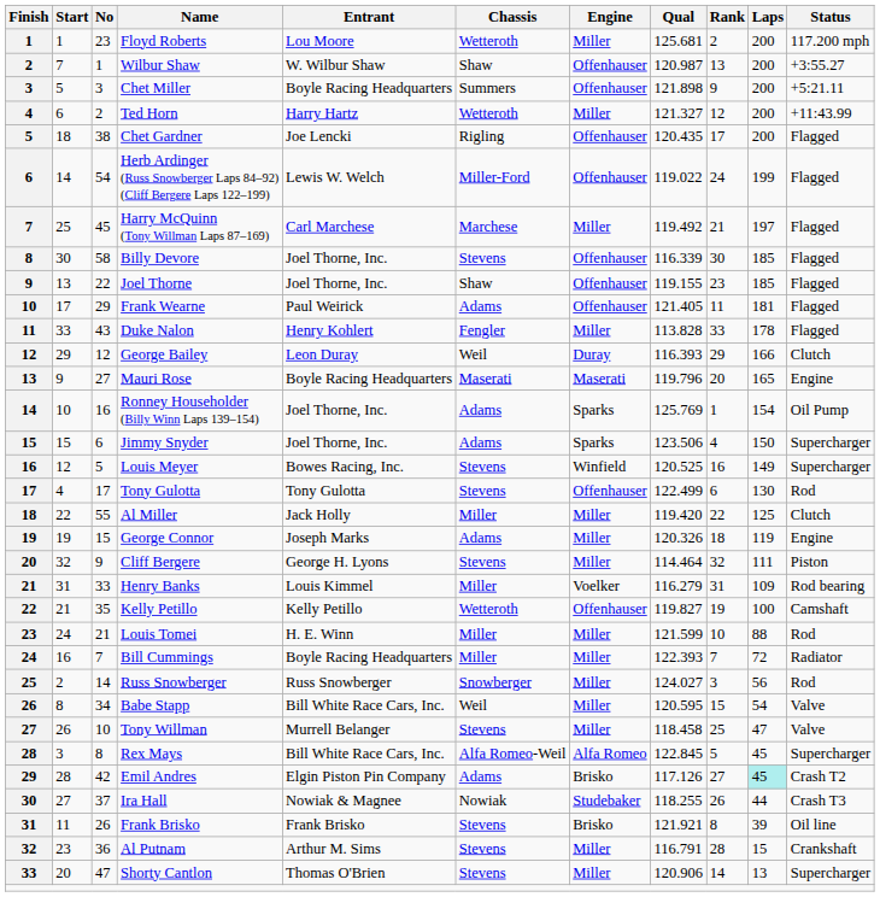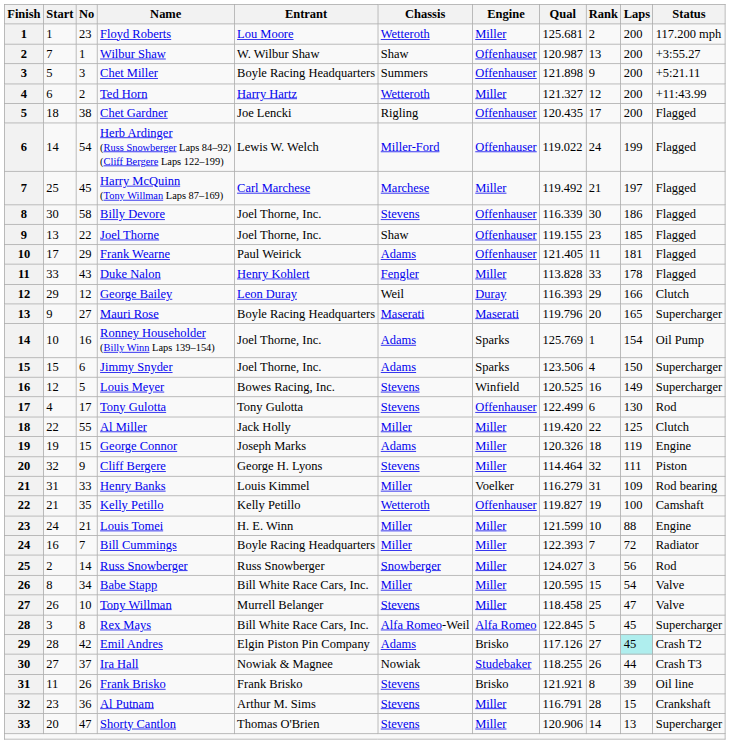 <table class="wikitable">
 <tr>
 <th>Finish</th>
 <th>Start</th>
 <th>No</th>
 <th>Name</th>
 <th>Entrant</th>
 <th>Chassis</th>
 <th>Engine</th>
 <th>Qual</th>
 <th>Rank</th>
 <th>Laps</th>
 <th>Status</th>
 </tr>
 <tr>
 <th>1</th>
 <td>1</td>
 <td>23</td>
 <td> <a href='#'>Floyd Roberts</a></td>
 <td><a href='#'>Lou Moore</a></td>
 <td><a href='#'>Wetteroth</a></td>
 <td><a href='#'>Miller</a></td>
 <td>125.681</td>
 <td>2</td>
 <td>200</td>
 <td>117.200 mph</td>
 </tr>
 <tr>
 <th>2</th>
 <td>7</td>
 <td>1</td>
 <td> <a href='#'>Wilbur Shaw</a> <strong></strong></td>
 <td>W. Wilbur Shaw</td>
 <td>Shaw</td>
 <td><a href='#'>Offenhauser</a></td>
 <td>120.987</td>
 <td>13</td>
 <td>200</td>
 <td>+3:55.27</td>
 </tr>
 <tr>
 <th>3</th>
 <td>5</td>
 <td>3</td>
 <td> <a href='#'>Chet Miller</a></td>
 <td>Boyle Racing Headquarters</td>
 <td>Summers</td>
 <td><a href='#'>Offenhauser</a></td>
 <td>121.898</td>
 <td>9</td>
 <td>200</td>
 <td>+5:21.11</td>
 </tr>
 <tr>
 <th>4</th>
 <td>6</td>
 <td>2</td>
 <td> <a href='#'>Ted Horn</a></td>
 <td><a href='#'>Harry Hartz</a></td>
 <td><a href='#'>Wetteroth</a></td>
 <td><a href='#'>Miller</a></td>
 <td>121.327</td>
 <td>12</td>
 <td>200</td>
 <td>+11:43.99</td>
 </tr>
 <tr>
 <th>5</th>
 <td>18</td>
 <td>38</td>
 <td> <a href='#'>Chet Gardner</a></td>
 <td>Joe Lencki</td>
 <td>Rigling</td>
 <td><a href='#'>Offenhauser</a></td>
 <td>120.435</td>
 <td>17</td>
 <td>200</td>
 <td>Flagged</td>
 </tr>
 <tr>
 <th>6</th>
 <td>14</td>
 <td>54</td>
 <td> <a href='#'>Herb Ardinger</a><br><small>(<a href='#'>Russ Snowberger</a> Laps 84–92)</small><br><small>(<a href='#'>Cliff Bergere</a> Laps 122–199)</small></td>
 <td>Lewis W. Welch</td>
 <td><a href='#'>Miller-Ford</a></td>
 <td><a href='#'>Offenhauser</a></td>
 <td>119.022</td>
 <td>24</td>
 <td>199</td>
 <td>Flagged</td>
 </tr>
 <tr>
 <th>7</th>
 <td>25</td>
 <td>45</td>
 <td> <a href='#'>Harry McQuinn</a><br><small>(<a href='#'>Tony Willman</a>	Laps 87–169)</small></td>
 <td><a href='#'>Carl Marchese</a></td>
 <td><a href='#'>Marchese</a></td>
 <td><a href='#'>Miller</a></td>
 <td>119.492</td>
 <td>21</td>
 <td>197</td>
 <td>Flagged</td>
 </tr>
 <tr>
 <th>8</th>
 <td>30</td>
 <td>58</td>
 <td> <a href='#'>Billy Devore</a></td>
 <td>Joel Thorne, Inc.</td>
 <td><a href='#'>Stevens</a></td>
 <td><a href='#'>Offenhauser</a></td>
 <td>116.339</td>
 <td>30</td>
-<td>185</td>
+<td>186</td>
 <td>Flagged</td>
 </tr>
 <tr>
 <th>9</th>
 <td>13</td>
 <td>22</td>
 <td> <a href='#'>Joel Thorne</a> <strong></strong></td>
 <td>Joel Thorne, Inc.</td>
 <td>Shaw</td>
 <td><a href='#'>Offenhauser</a></td>
 <td>119.155</td>
 <td>23</td>
 <td>185</td>
 <td>Flagged</td>
 </tr>
 <tr>
 <th>10</th>
 <td>17</td>
 <td>29</td>
 <td> <a href='#'>Frank Wearne</a></td>
 <td>Paul Weirick</td>
 <td><a href='#'>Adams</a></td>
 <td><a href='#'>Offenhauser</a></td>
 <td>121.405</td>
 <td>11</td>
 <td>181</td>
 <td>Flagged</td>
 </tr>
 <tr>
 <th>11</th>
 <td>33</td>
 <td>43</td>
 <td> <a href='#'>Duke Nalon</a> <strong></strong></td>
 <td><a href='#'>Henry Kohlert</a></td>
 <td><a href='#'>Fengler</a></td>
 <td><a href='#'>Miller</a></td>
 <td>113.828</td>
 <td>33</td>
 <td>178</td>
 <td>Flagged</td>
 </tr>
 <tr>
 <th>12</th>
 <td>29</td>
 <td>12</td>
 <td> <a href='#'>George Bailey</a></td>
 <td><a href='#'>Leon Duray</a></td>
 <td>Weil</td>
 <td><a href='#'>Duray</a></td>
 <td>116.393</td>
 <td>29</td>
 <td>166</td>
 <td>Clutch</td>
 </tr>
 <tr>
 <th>13</th>
 <td>9</td>
 <td>27</td>
 <td> <a href='#'>Mauri Rose</a></td>
 <td>Boyle Racing Headquarters</td>
 <td><a href='#'>Maserati</a></td>
 <td><a href='#'>Maserati</a></td>
 <td>119.796</td>
 <td>20</td>
 <td>165</td>
-<td>Engine</td>
+<td>Supercharger</td>
 </tr>
 <tr>
 <th>14</th>
 <td>10</td>
 <td>16</td>
 <td> <a href='#'>Ronney Householder</a><br><small>(<a href='#'>Billy Winn</a> Laps 139–154)</small></td>
 <td>Joel Thorne, Inc.</td>
 <td><a href='#'>Adams</a></td>
 <td>Sparks</td>
 <td>125.769</td>
 <td>1</td>
 <td>154</td>
 <td>Oil Pump</td>
 </tr>
 <tr>
 <th>15</th>
 <td>15</td>
 <td>6</td>
 <td> <a href='#'>Jimmy Snyder</a></td>
 <td>Joel Thorne, Inc.</td>
 <td><a href='#'>Adams</a></td>
 <td>Sparks</td>
 <td>123.506</td>
 <td>4</td>
 <td>150</td>
 <td>Supercharger</td>
 </tr>
 <tr>
 <th>16</th>
 <td>12</td>
 <td>5</td>
 <td> <a href='#'>Louis Meyer</a> <strong></strong></td>
 <td>Bowes Racing, Inc.</td>
 <td><a href='#'>Stevens</a></td>
 <td>Winfield</td>
 <td>120.525</td>
 <td>16</td>
 <td>149</td>
 <td>Supercharger</td>
 </tr>
 <tr>
 <th>17</th>
 <td>4</td>
 <td>17</td>
 <td> <a href='#'>Tony Gulotta</a></td>
 <td>Tony Gulotta</td>
 <td><a href='#'>Stevens</a></td>
 <td><a href='#'>Offenhauser</a></td>
 <td>122.499</td>
 <td>6</td>
 <td>130</td>
 <td>Rod</td>
 </tr>
 <tr>
 <th>18</th>
 <td>22</td>
 <td>55</td>
 <td> <a href='#'>Al Miller</a></td>
 <td>Jack Holly</td>
 <td><a href='#'>Miller</a></td>
 <td><a href='#'>Miller</a></td>
 <td>119.420</td>
 <td>22</td>
 <td>125</td>
 <td>Clutch</td>
 </tr>
 <tr>
 <th>19</th>
 <td>19</td>
 <td>15</td>
 <td> <a href='#'>George Connor</a></td>
 <td>Joseph Marks</td>
 <td><a href='#'>Adams</a></td>
 <td><a href='#'>Miller</a></td>
 <td>120.326</td>
 <td>18</td>
 <td>119</td>
 <td>Engine</td>
 </tr>
 <tr>
 <th>20</th>
 <td>32</td>
 <td>9</td>
 <td> <a href='#'>Cliff Bergere</a></td>
 <td>George H. Lyons</td>
 <td><a href='#'>Stevens</a></td>
 <td><a href='#'>Miller</a></td>
 <td>114.464</td>
 <td>32</td>
 <td>111</td>
 <td>Piston</td>
 </tr>
 <tr>
 <th>21</th>
 <td>31</td>
 <td>33</td>
 <td> <a href='#'>Henry Banks</a> <strong></strong></td>
 <td>Louis Kimmel</td>
 <td><a href='#'>Miller</a></td>
 <td>Voelker</td>
 <td>116.279</td>
 <td>31</td>
 <td>109</td>
 <td>Rod bearing</td>
 </tr>
 <tr>
 <th>22</th>
 <td>21</td>
 <td>35</td>
 <td> <a href='#'>Kelly Petillo</a> <strong></strong></td>
 <td>Kelly Petillo</td>
 <td><a href='#'>Wetteroth</a></td>
 <td><a href='#'>Offenhauser</a></td>
 <td>119.827</td>
 <td>19</td>
 <td>100</td>
 <td>Camshaft</td>
 </tr>
 <tr>
 <th>23</th>
 <td>24</td>
 <td>21</td>
 <td> <a href='#'>Louis Tomei</a></td>
 <td>H. E. Winn</td>
 <td><a href='#'>Miller</a></td>
 <td><a href='#'>Miller</a></td>
 <td>121.599</td>
 <td>10</td>
 <td>88</td>
-<td>Rod</td>
+<td>Engine</td>
 </tr>
 <tr>
 <th>24</th>
 <td>16</td>
 <td>7</td>
 <td> <a href='#'>Bill Cummings</a> <strong></strong></td>
 <td>Boyle Racing Headquarters</td>
 <td><a href='#'>Miller</a></td>
 <td><a href='#'>Miller</a></td>
 <td>122.393</td>
 <td>7</td>
 <td>72</td>
 <td>Radiator</td>
 </tr>
 <tr>
 <th>25</th>
 <td>2</td>
 <td>14</td>
 <td> <a href='#'>Russ Snowberger</a></td>
 <td>Russ Snowberger</td>
 <td><a href='#'>Snowberger</a></td>
 <td><a href='#'>Miller</a></td>
 <td>124.027</td>
 <td>3</td>
 <td>56</td>
 <td>Rod</td>
 </tr>
 <tr>
 <th>26</th>
 <td>8</td>
 <td>34</td>
 <td> <a href='#'>Babe Stapp</a></td>
 <td>Bill White Race Cars, Inc.</td>
-<td>Weil</td>
+<td><a href='#'>Miller</a></td>
 <td><a href='#'>Miller</a></td>
 <td>120.595</td>
 <td>15</td>
 <td>54</td>
 <td>Valve</td>
 </tr>
 <tr>
 <th>27</th>
 <td>26</td>
 <td>10</td>
 <td> <a href='#'>Tony Willman</a></td>
 <td>Murrell Belanger</td>
 <td><a href='#'>Stevens</a></td>
 <td><a href='#'>Miller</a></td>
 <td>118.458</td>
 <td>25</td>
 <td>47</td>
 <td>Valve</td>
 </tr>
 <tr>
 <th>28</th>
 <td>3</td>
 <td>8</td>
 <td> <a href='#'>Rex Mays</a></td>
 <td>Bill White Race Cars, Inc.</td>
 <td><a href='#'>Alfa Romeo</a>-Weil</td>
 <td><a href='#'>Alfa Romeo</a></td>
 <td>122.845</td>
 <td>5</td>
 <td>45</td>
 <td>Supercharger</td>
 </tr>
 <tr>
 <th>29</th>
 <td>28</td>
 <td>42</td>
 <td> <a href='#'>Emil Andres</a></td>
 <td>Elgin Piston Pin Company</td>
 <td><a href='#'>Adams</a></td>
 <td>Brisko</td>
 <td>117.126</td>
 <td>27</td>
 <td style="background: paleturquoise;">45</td>
 <td>Crash T2</td>
 </tr>
 <tr>
 <th>30</th>
 <td>27</td>
 <td>37</td>
 <td> <a href='#'>Ira Hall</a></td>
 <td>Nowiak & Magnee</td>
 <td>Nowiak</td>
 <td><a href='#'>Studebaker</a></td>
 <td>118.255</td>
 <td>26</td>
 <td>44</td>
 <td>Crash T3</td>
 </tr>
 <tr>
 <th>31</th>
 <td>11</td>
 <td>26</td>
 <td> <a href='#'>Frank Brisko</a></td>
 <td>Frank Brisko</td>
 <td><a href='#'>Stevens</a></td>
 <td>Brisko</td>
 <td>121.921</td>
 <td>8</td>
 <td>39</td>
 <td>Oil line</td>
 </tr>
 <tr>
 <th>32</th>
 <td>23</td>
 <td>36</td>
 <td> <a href='#'>Al Putnam</a> <strong></strong></td>
 <td>Arthur M. Sims</td>
 <td><a href='#'>Stevens</a></td>
 <td><a href='#'>Miller</a></td>
 <td>116.791</td>
 <td>28</td>
 <td>15</td>
 <td>Crankshaft</td>
 </tr>
 <tr>
 <th>33</th>
 <td>20</td>
 <td>47</td>
 <td> <a href='#'>Shorty Cantlon</a></td>
 <td>Thomas O'Brien</td>
 <td><a href='#'>Stevens</a></td>
 <td><a href='#'>Miller</a></td>
 <td>120.906</td>
 <td>14</td>
 <td>13</td>
 <td>Supercharger</td>
 </tr>
 <tr>
 <td colspan=12 style="text-align:center"></td>
 </tr>
 </table>
